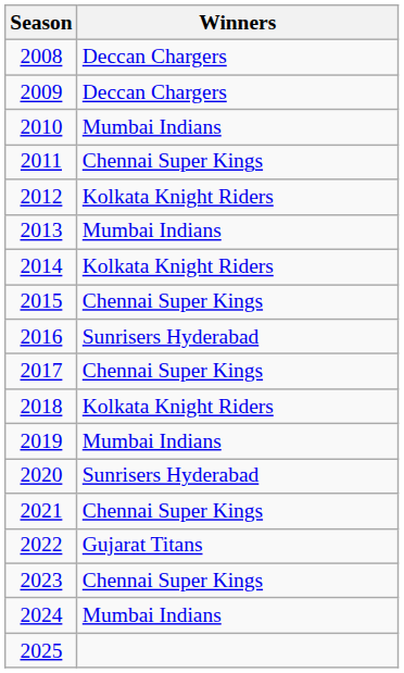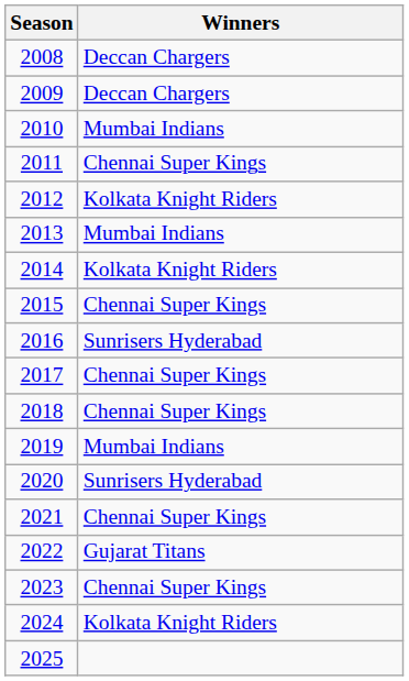 <table class="wikitable floatright" style="text-align:center; font-size:85%">
 <tr>
 <th>Season</th>
 <th style="width:200px">Winners</th>
 </tr>
 <tr>
 <td><a href='#'>2008</a></td>
 <td style="text-align:left"><a href='#'>Deccan Chargers</a></td>
 </tr>
 <tr>
 <td><a href='#'>2009</a></td>
 <td style="text-align:left"><a href='#'>Deccan Chargers</a></td>
 </tr>
 <tr>
 <td><a href='#'>2010</a></td>
 <td style="text-align:left"><a href='#'>Mumbai Indians</a> </td>
 </tr>
 <tr>
 <td><a href='#'>2011</a></td>
 <td style="text-align:left"><a href='#'>Chennai Super Kings</a> </td>
 </tr>
 <tr>
 <td><a href='#'>2012</a></td>
 <td style="text-align:left"><a href='#'>Kolkata Knight Riders</a></td>
 </tr>
 <tr>
 <td><a href='#'>2013</a></td>
 <td style="text-align:left"><a href='#'>Mumbai Indians</a></td>
 </tr>
 <tr>
 <td><a href='#'>2014</a></td>
 <td style="text-align:left"><a href='#'>Kolkata Knight Riders</a> </td>
 </tr>
 <tr>
 <td><a href='#'>2015</a></td>
 <td style="text-align:left"><a href='#'>Chennai Super Kings</a></td>
 </tr>
 <tr>
 <td><a href='#'>2016</a></td>
 <td style="text-align:left"><a href='#'>Sunrisers Hyderabad</a> </td>
 </tr>
 <tr>
 <td><a href='#'>2017</a></td>
 <td style="text-align:left"><a href='#'>Chennai Super Kings</a> </td>
 </tr>
 <tr>
 <td><a href='#'>2018</a></td>
-<td style="text-align:left"><a href='#'>Kolkata Knight Riders</a> </td>
+<td style="text-align:left"><a href='#'>Chennai Super Kings</a> </td>
 </tr>
 <tr>
 <td><a href='#'>2019</a></td>
 <td style="text-align:left"><a href='#'>Mumbai Indians</a> </td>
 </tr>
 <tr>
 <td><a href='#'>2020</a></td>
 <td style="text-align:left"><a href='#'>Sunrisers Hyderabad</a> </td>
 </tr>
 <tr>
 <td><a href='#'>2021</a></td>
 <td style="text-align:left"><a href='#'>Chennai Super Kings</a> </td>
 </tr>
 <tr>
 <td><a href='#'>2022</a></td>
 <td style="text-align:left"><a href='#'>Gujarat Titans</a></td>
 </tr>
 <tr>
 <td><a href='#'>2023</a></td>
 <td style="text-align:left"><a href='#'>Chennai Super Kings</a> </td>
 </tr>
 <tr>
 <td><a href='#'>2024</a></td>
-<td style="text-align:left"><a href='#'>Mumbai Indians</a> </td>
+<td style="text-align:left"><a href='#'>Kolkata Knight Riders</a> </td>
 </tr>
 <tr>
 <td><a href='#'>2025</a></td>
 <td style="text-align:left"></td>
 </tr>
 </table>
